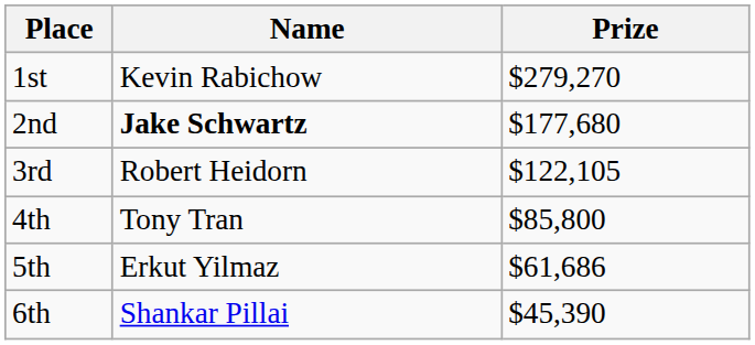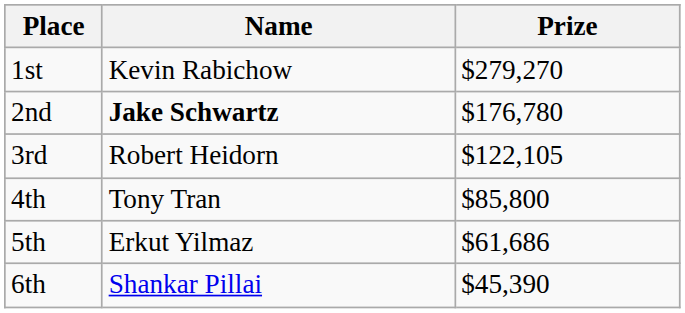 <table class="wikitable">
 <tr>
 <th style="width:50px;">Place</th>
 <th style="width:200px;">Name</th>
 <th style="width:125px;">Prize</th>
 </tr>
 <tr>
 <td>1st</td>
 <td> Kevin Rabichow</td>
 <td>$279,270</td>
 </tr>
 <tr>
 <td>2nd</td>
 <td><strong> Jake Schwartz</strong></td>
-<td>$177,680</td>
+<td>$176,780</td>
 </tr>
 <tr>
 <td>3rd</td>
 <td> Robert Heidorn</td>
 <td>$122,105</td>
 </tr>
 <tr>
 <td>4th</td>
 <td> Tony Tran</td>
 <td>$85,800</td>
 </tr>
 <tr>
 <td>5th</td>
 <td>  Erkut Yilmaz</td>
 <td>$61,686</td>
 </tr>
 <tr>
 <td>6th</td>
 <td>  <a href='#'>Shankar Pillai</a></td>
 <td>$45,390</td>
 </tr>
 </table>
